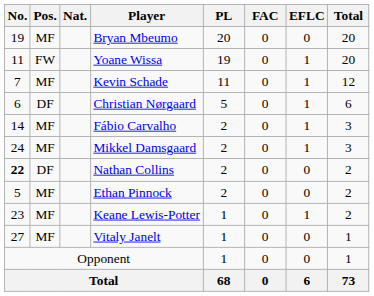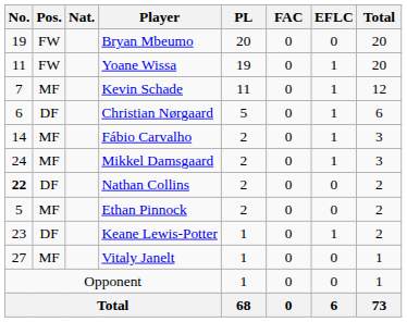 <table class="wikitable" style="text-align:center; border:1px #aaa solid; font-size:95%;">
 <tr>
 <th>No.</th>
 <th>Pos.</th>
 <th>Nat.</th>
 <th>Player</th>
 <th style="width:40px">PL</th>
 <th style="width:40px">FAC</th>
 <th style="width:40px">EFLC</th>
 <th style="width:40px">Total</th>
 </tr>
 <tr>
 <td>19</td>
-<td>MF</td>
+<td>FW</td>
 <td></td>
 <td style="text-align:left;"><a href='#'>Bryan Mbeumo</a></td>
 <td>20</td>
 <td>0</td>
 <td>0</td>
 <td>20</td>
 </tr>
 <tr>
 <td>11</td>
 <td>FW</td>
 <td></td>
 <td style="text-align:left;"><a href='#'>Yoane Wissa</a></td>
 <td>19</td>
 <td>0</td>
 <td>1</td>
 <td>20</td>
 </tr>
 <tr>
 <td>7</td>
 <td>MF</td>
 <td></td>
 <td style="text-align:left;"><a href='#'>Kevin Schade</a></td>
 <td>11</td>
 <td>0</td>
 <td>1</td>
 <td>12</td>
 </tr>
 <tr>
 <td>6</td>
 <td>DF</td>
 <td></td>
 <td style="text-align:left;"><a href='#'>Christian Nørgaard</a></td>
 <td>5</td>
 <td>0</td>
 <td>1</td>
 <td>6</td>
 </tr>
 <tr>
 <td>14</td>
 <td>MF</td>
 <td></td>
 <td style="text-align:left;"><a href='#'>Fábio Carvalho</a></td>
 <td>2</td>
 <td>0</td>
 <td>1</td>
 <td>3</td>
 </tr>
 <tr>
 <td>24</td>
 <td>MF</td>
 <td></td>
 <td style="text-align:left;"><a href='#'>Mikkel Damsgaard</a></td>
 <td>2</td>
 <td>0</td>
 <td>1</td>
 <td>3</td>
 </tr>
 <tr>
 <td><strong>22</strong></td>
 <td>DF</td>
 <td></td>
 <td style="text-align:left;"><a href='#'>Nathan Collins</a></td>
 <td>2</td>
 <td>0</td>
 <td>0</td>
 <td>2</td>
 </tr>
 <tr>
 <td>5</td>
 <td>MF</td>
 <td></td>
 <td style="text-align:left;"><a href='#'>Ethan Pinnock</a></td>
 <td>2</td>
 <td>0</td>
 <td>0</td>
 <td>2</td>
 </tr>
 <tr>
 <td>23</td>
-<td>MF</td>
+<td>DF</td>
 <td></td>
 <td style="text-align:left;"><a href='#'>Keane Lewis-Potter</a></td>
 <td>1</td>
 <td>0</td>
 <td>1</td>
 <td>2</td>
 </tr>
 <tr>
 <td>27</td>
 <td>MF</td>
 <td></td>
 <td style="text-align:left;"><a href='#'>Vitaly Janelt</a></td>
 <td>1</td>
 <td>0</td>
 <td>0</td>
 <td>1</td>
 </tr>
 <tr>
 <td colspan="4">Opponent</td>
 <td>1</td>
 <td>0</td>
 <td>0</td>
 <td>1</td>
 </tr>
 <tr>
 <th colspan="4">Total</th>
 <th>68</th>
 <th>0</th>
 <th>6</th>
 <th>73</th>
 </tr>
 </table>
